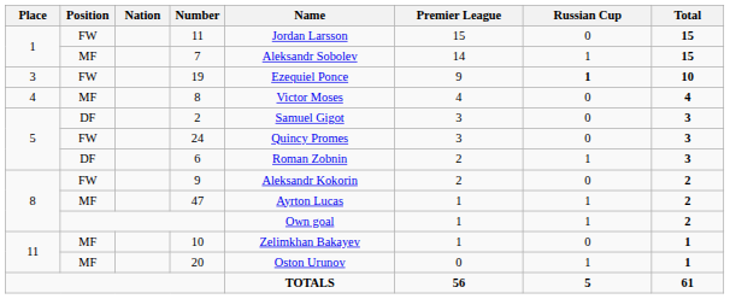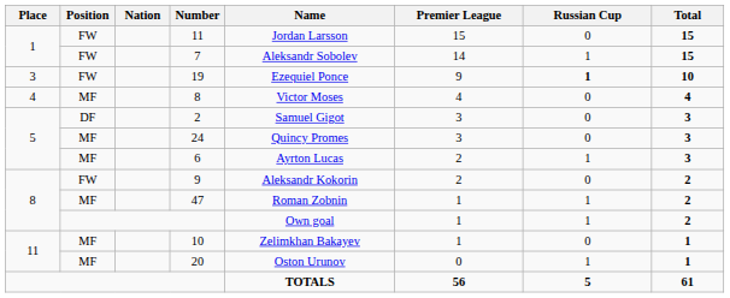 <table class="wikitable" style="font-size: 95%; text-align: center;">
 <tr>
 <th width=60>Place</th>
 <th width=60>Position</th>
 <th width=60>Nation</th>
 <th width=60>Number</th>
 <th width=200>Name</th>
 <th width=150>Premier League</th>
 <th width=150>Russian Cup</th>
 <th width=80><strong>Total</strong></th>
 </tr>
 <tr>
 <td rowspan="2">1</td>
 <td>FW</td>
 <td></td>
 <td>11</td>
 <td><a href='#'>Jordan Larsson</a></td>
 <td>15</td>
 <td>0</td>
 <td><strong>15</strong></td>
 </tr>
 <tr>
-<td>MF</td>
+<td>FW</td>
 <td></td>
 <td>7</td>
 <td><a href='#'>Aleksandr Sobolev</a></td>
 <td>14</td>
 <td>1</td>
 <td><strong>15</strong></td>
 </tr>
 <tr>
 <td>3</td>
 <td>FW</td>
 <td></td>
 <td>19</td>
 <td><a href='#'>Ezequiel Ponce</a></td>
 <td>9</td>
 <td><strong>1</strong></td>
 <td><strong>10</strong></td>
 </tr>
 <tr>
 <td>4</td>
 <td>MF</td>
 <td></td>
 <td>8</td>
 <td><a href='#'>Victor Moses</a></td>
 <td>4</td>
 <td>0</td>
 <td><strong>4</strong></td>
 </tr>
 <tr>
 <td rowspan="3">5</td>
 <td>DF</td>
 <td></td>
 <td>2</td>
 <td><a href='#'>Samuel Gigot</a></td>
 <td>3</td>
 <td>0</td>
 <td><strong>3</strong></td>
 </tr>
 <tr>
-<td>FW</td>
+<td>MF</td>
 <td></td>
 <td>24</td>
 <td><a href='#'>Quincy Promes</a></td>
 <td>3</td>
 <td>0</td>
 <td><strong>3</strong></td>
 </tr>
 <tr>
-<td>DF</td>
+<td>MF</td>
 <td></td>
 <td>6</td>
-<td><a href='#'>Roman Zobnin</a></td>
+<td><a href='#'>Ayrton Lucas</a></td>
 <td>2</td>
 <td>1</td>
 <td><strong>3</strong></td>
 </tr>
 <tr>
 <td rowspan="3">8</td>
 <td>FW</td>
 <td></td>
 <td>9</td>
 <td><a href='#'>Aleksandr Kokorin</a></td>
 <td>2</td>
 <td>0</td>
 <td><strong>2</strong></td>
 </tr>
 <tr>
 <td>MF</td>
 <td></td>
 <td>47</td>
-<td><a href='#'>Ayrton Lucas</a></td>
+<td><a href='#'>Roman Zobnin</a></td>
 <td>1</td>
 <td>1</td>
 <td><strong>2</strong></td>
 </tr>
 <tr>
 <td colspan="3"></td>
 <td><a href='#'>Own goal</a></td>
 <td>1</td>
 <td>1</td>
 <td><strong>2</strong></td>
 </tr>
 <tr>
 <td rowspan="2">11</td>
 <td>MF</td>
 <td></td>
 <td>10</td>
 <td><a href='#'>Zelimkhan Bakayev</a></td>
 <td>1</td>
 <td>0</td>
 <td><strong>1</strong></td>
 </tr>
 <tr>
 <td>MF</td>
 <td></td>
 <td>20</td>
 <td><a href='#'>Oston Urunov</a></td>
 <td>0</td>
 <td>1</td>
 <td><strong>1</strong></td>
 </tr>
 <tr>
 <td colspan="4"></td>
 <td><strong>TOTALS</strong></td>
 <td><strong>56</strong></td>
 <td><strong>5</strong></td>
 <td><strong>61</strong></td>
 </tr>
 </table>
